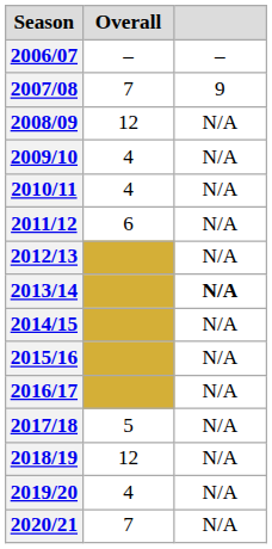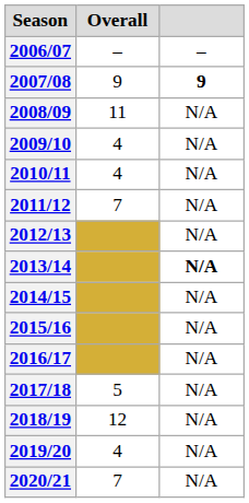 <table class="wikitable plainrowheaders" style="background:#fff; font-size:86%; border:gray solid 1px; border-collapse:collapse;">
 <tr style="background:#ccc; text-align:center;">
 <th scope="col" style="background:#dcdcdc; width:45px;">Season</th>
 <th scope="col" style="background:#dcdcdc; width:55px;">Overall</th>
 <th scope="col" style="background:#dcdcdc; width:55px;"></th>
 </tr>
 <tr>
 <th scope=row align=center><a href='#'>2006/07</a></th>
 <td align=center>–</td>
 <td align=center>–</td>
 </tr>
 <tr>
 <th scope=row align=center><a href='#'>2007/08</a></th>
-<td align=center>7</td>
 <td align=center>9</td>
+<td align=center><strong>9</strong></td>
 </tr>
 <tr>
 <th scope=row align=center><a href='#'>2008/09</a></th>
-<td align=center>12</td>
+<td align=center>11</td>
 <td align=center>N/A</td>
 </tr>
 <tr>
 <th scope=row align=center><a href='#'>2009/10</a></th>
 <td align=center>4</td>
 <td align=center>N/A</td>
 </tr>
 <tr>
 <th scope=row align=center><a href='#'>2010/11</a></th>
 <td align=center>4</td>
 <td align=center>N/A</td>
 </tr>
 <tr>
 <th scope=row align=center><a href='#'>2011/12</a></th>
-<td align=center>6</td>
+<td align=center>7</td>
 <td align=center>N/A</td>
 </tr>
 <tr>
 <th scope=row align=center><a href='#'>2012/13</a></th>
 <td align=center bgcolor=#d4af37></td>
 <td align=center>N/A</td>
 </tr>
 <tr>
 <th scope=row align=center><a href='#'>2013/14</a></th>
 <td align=center bgcolor=#d4af37></td>
 <td align=center><strong>N/A</strong></td>
 </tr>
 <tr>
 <th scope=row align=center><a href='#'>2014/15</a></th>
 <td align=center bgcolor=#d4af37></td>
 <td align=center>N/A</td>
 </tr>
 <tr>
 <th scope=row align=center><a href='#'>2015/16</a></th>
 <td align=center bgcolor=#d4af37></td>
 <td align=center>N/A</td>
 </tr>
 <tr>
 <th scope=row align=center><a href='#'>2016/17</a></th>
 <td align=center bgcolor=#d4af37></td>
 <td align=center>N/A</td>
 </tr>
 <tr>
 <th scope=row align=center><a href='#'>2017/18</a></th>
 <td align=center>5</td>
 <td align=center>N/A</td>
 </tr>
 <tr>
 <th scope=row align=center><a href='#'>2018/19</a></th>
 <td align=center>12</td>
 <td align=center>N/A</td>
 </tr>
 <tr>
 <th scope=row align=center><a href='#'>2019/20</a></th>
 <td align=center>4</td>
 <td align=center>N/A</td>
 </tr>
 <tr>
 <th scope=row align=center><a href='#'>2020/21</a></th>
 <td align=center>7</td>
 <td align=center>N/A</td>
 </tr>
 </table>
